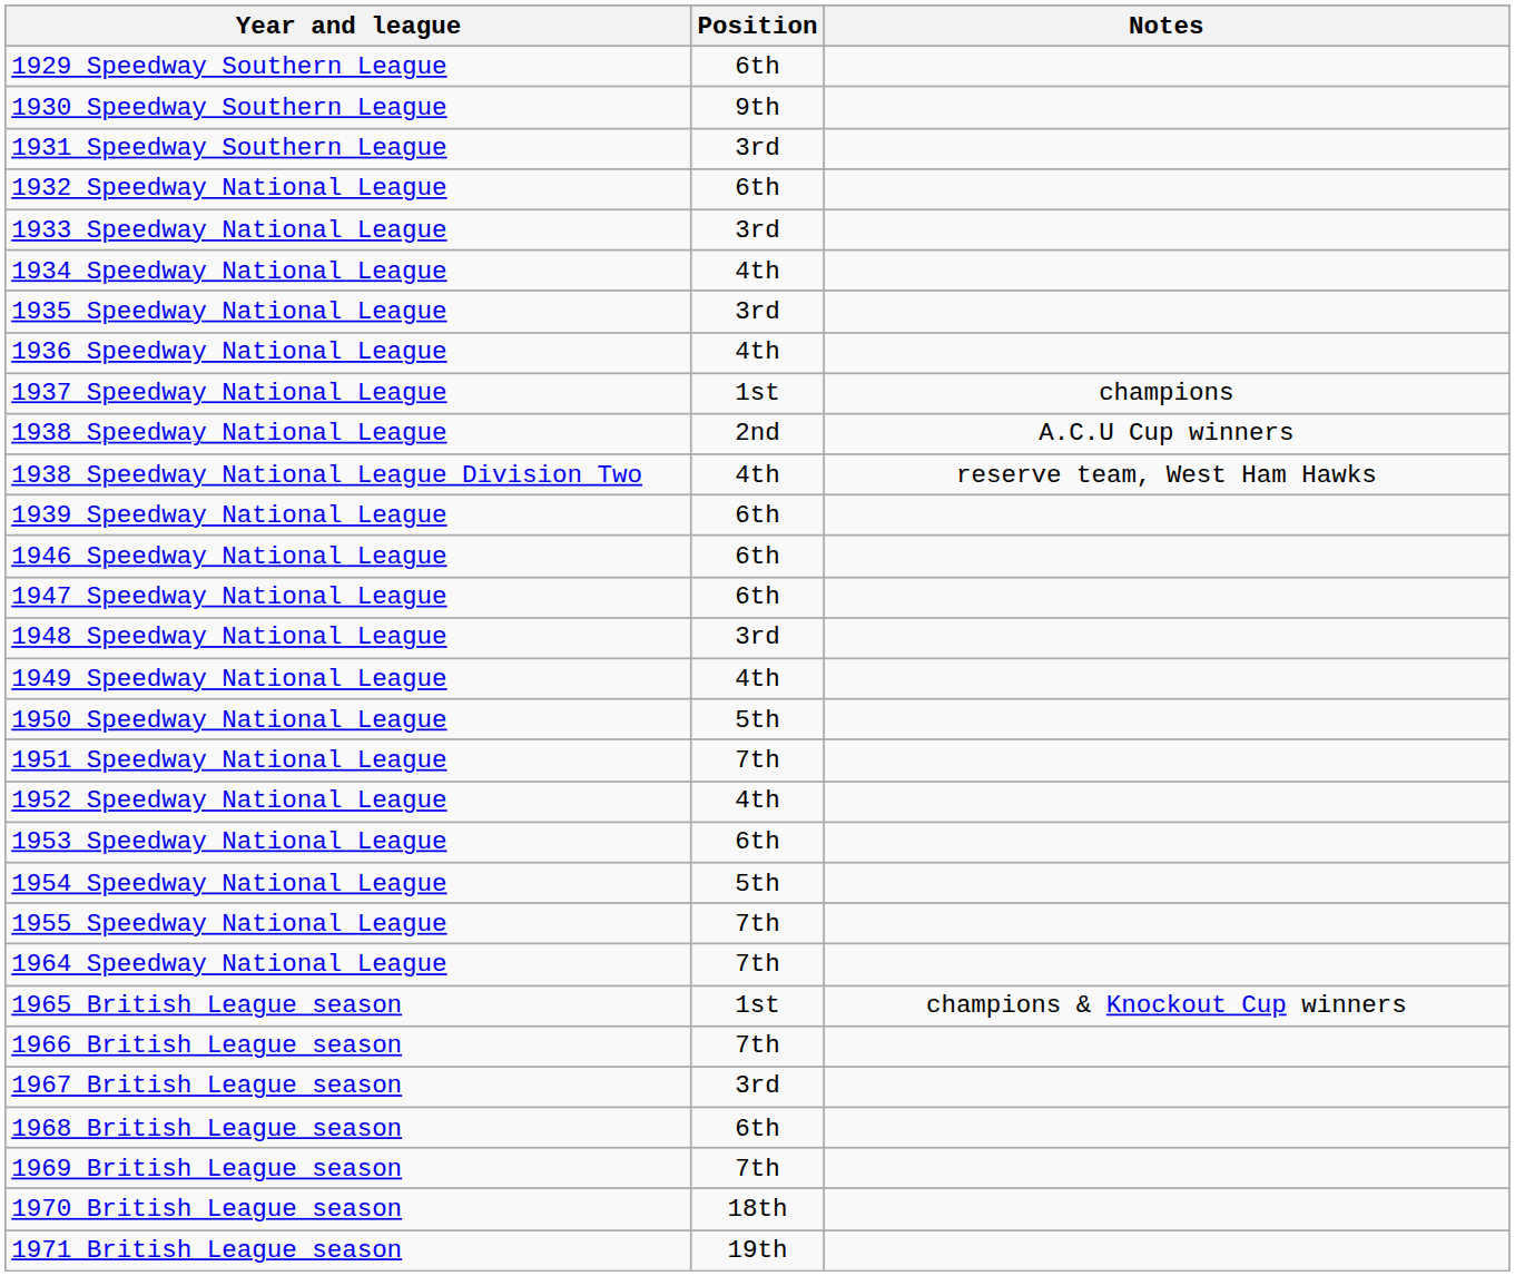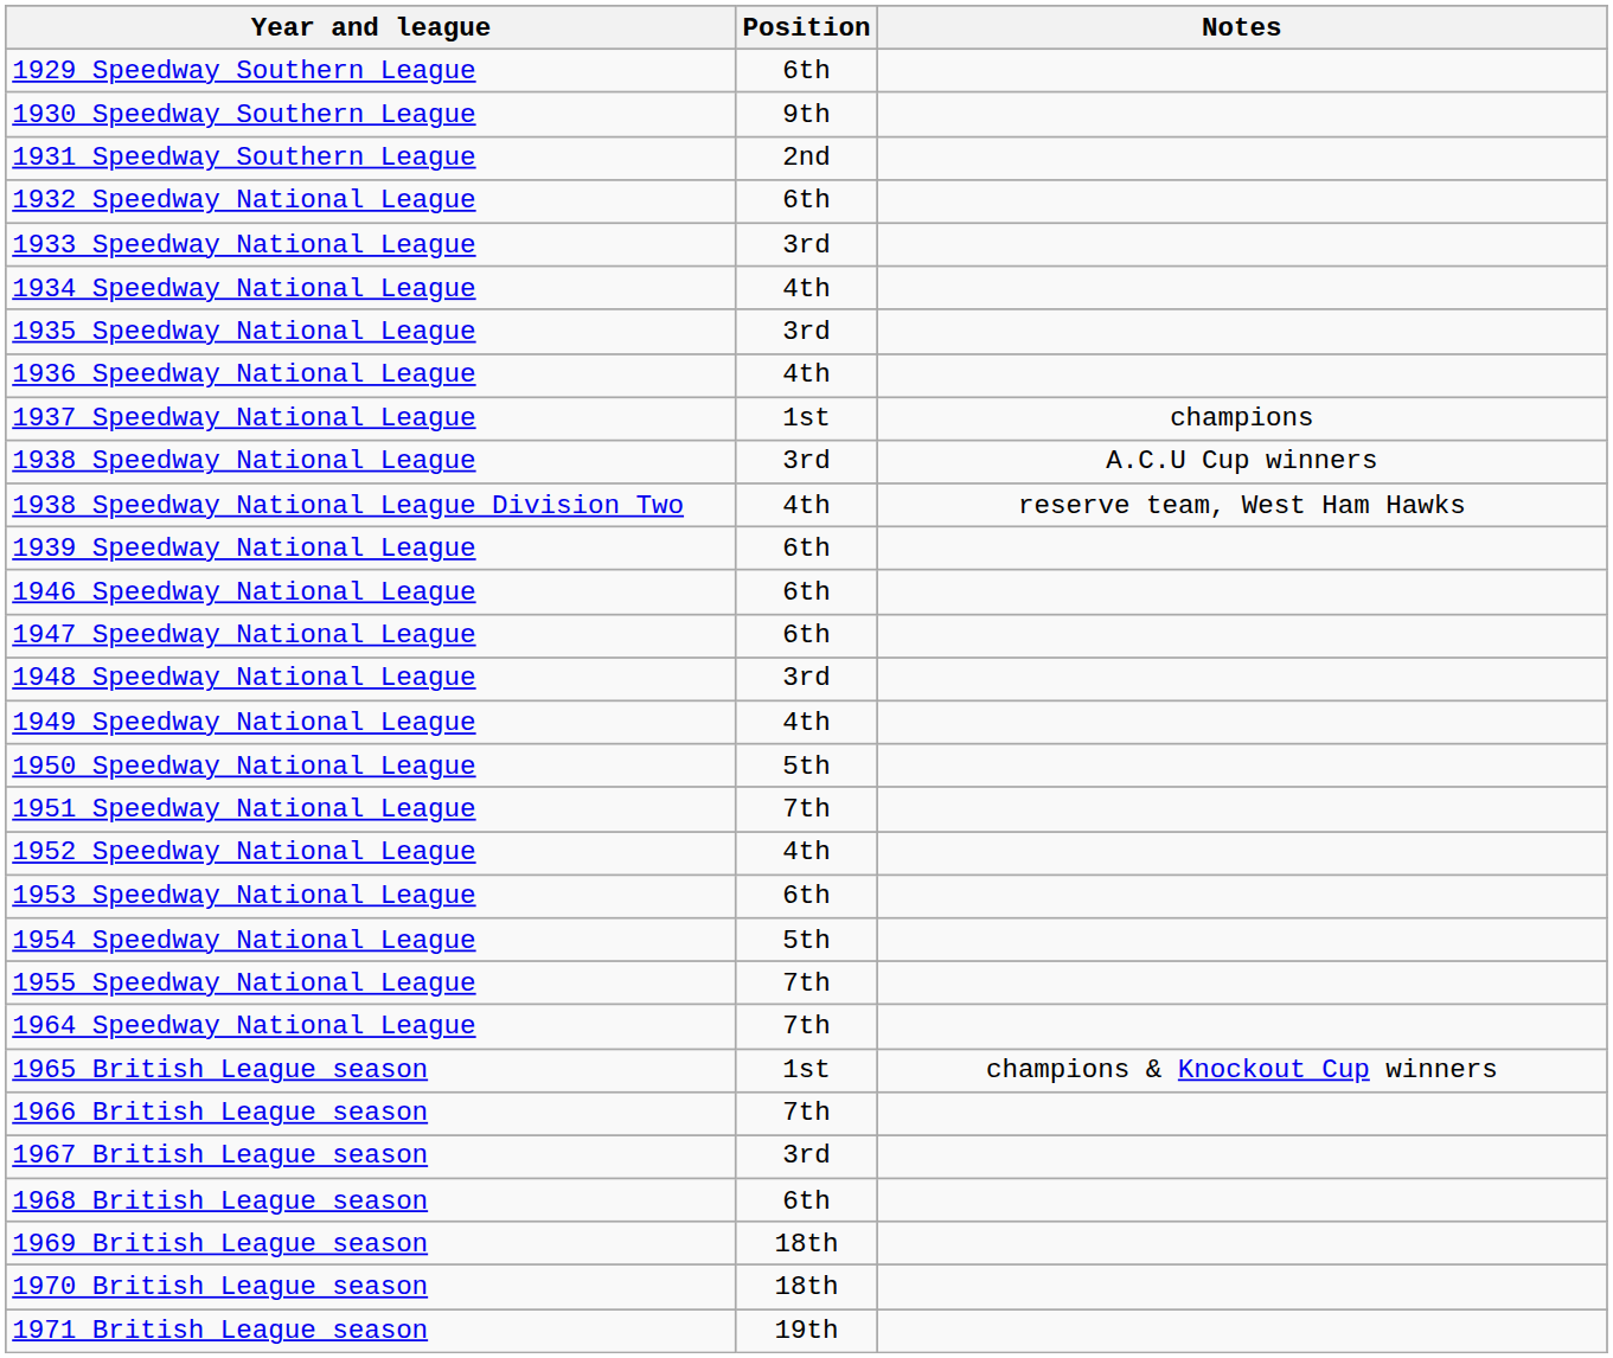 <table class="wikitable">
 <tr>
 <th width=350>Year and league</th>
 <th width=50>Position</th>
 <th width=350>Notes</th>
 </tr>
 <tr align=center>
 <td align="left"><a href='#'>1929 Speedway Southern League</a></td>
 <td>6th</td>
 <td></td>
 </tr>
 <tr align=center>
 <td align="left"><a href='#'>1930 Speedway Southern League</a></td>
 <td>9th</td>
 <td></td>
 </tr>
 <tr align=center>
 <td align="left"><a href='#'>1931 Speedway Southern League</a></td>
-<td>3rd</td>
+<td>2nd</td>
 <td></td>
 </tr>
 <tr align=center>
 <td align="left"><a href='#'>1932 Speedway National League</a></td>
 <td>6th</td>
 <td></td>
 </tr>
 <tr align=center>
 <td align="left"><a href='#'>1933 Speedway National League</a></td>
 <td>3rd</td>
 <td></td>
 </tr>
 <tr align=center>
 <td align="left"><a href='#'>1934 Speedway National League</a></td>
 <td>4th</td>
 <td></td>
 </tr>
 <tr align=center>
 <td align="left"><a href='#'>1935 Speedway National League</a></td>
 <td>3rd</td>
 <td></td>
 </tr>
 <tr align=center>
 <td align="left"><a href='#'>1936 Speedway National League</a></td>
 <td>4th</td>
 <td></td>
 </tr>
 <tr align=center>
 <td align="left"><a href='#'>1937 Speedway National League</a></td>
 <td>1st</td>
 <td>champions</td>
 </tr>
 <tr align=center>
 <td align="left"><a href='#'>1938 Speedway National League</a></td>
-<td>2nd</td>
+<td>3rd</td>
 <td>A.C.U Cup winners</td>
 </tr>
 <tr align=center>
 <td align="left"><a href='#'>1938 Speedway National League Division Two</a></td>
 <td>4th</td>
 <td>reserve team, West Ham Hawks</td>
 </tr>
 <tr align=center>
 <td align="left"><a href='#'>1939 Speedway National League</a></td>
 <td>6th</td>
 <td></td>
 </tr>
 <tr align=center>
 <td align="left"><a href='#'>1946 Speedway National League</a></td>
 <td>6th</td>
 <td></td>
 </tr>
 <tr align=center>
 <td align="left"><a href='#'>1947 Speedway National League</a></td>
 <td>6th</td>
 <td></td>
 </tr>
 <tr align=center>
 <td align="left"><a href='#'>1948 Speedway National League</a></td>
 <td>3rd</td>
 <td></td>
 </tr>
 <tr align=center>
 <td align="left"><a href='#'>1949 Speedway National League</a></td>
 <td>4th</td>
 <td></td>
 </tr>
 <tr align=center>
 <td align="left"><a href='#'>1950 Speedway National League</a></td>
 <td>5th</td>
 <td></td>
 </tr>
 <tr align=center>
 <td align="left"><a href='#'>1951 Speedway National League</a></td>
 <td>7th</td>
 <td></td>
 </tr>
 <tr align=center>
 <td align="left"><a href='#'>1952 Speedway National League</a></td>
 <td>4th</td>
 <td></td>
 </tr>
 <tr align=center>
 <td align="left"><a href='#'>1953 Speedway National League</a></td>
 <td>6th</td>
 <td></td>
 </tr>
 <tr align=center>
 <td align="left"><a href='#'>1954 Speedway National League</a></td>
 <td>5th</td>
 <td></td>
 </tr>
 <tr align=center>
 <td align="left"><a href='#'>1955 Speedway National League</a></td>
 <td>7th</td>
 <td></td>
 </tr>
 <tr align=center>
 <td align="left"><a href='#'>1964 Speedway National League</a></td>
 <td>7th</td>
 <td></td>
 </tr>
 <tr align=center>
 <td align="left"><a href='#'>1965 British League season</a></td>
 <td>1st</td>
 <td>champions & <a href='#'>Knockout Cup</a> winners</td>
 </tr>
 <tr align=center>
 <td align="left"><a href='#'>1966 British League season</a></td>
 <td>7th</td>
 <td></td>
 </tr>
 <tr align=center>
 <td align="left"><a href='#'>1967 British League season</a></td>
 <td>3rd</td>
 <td></td>
 </tr>
 <tr align=center>
 <td align="left"><a href='#'>1968 British League season</a></td>
 <td>6th</td>
 <td></td>
 </tr>
 <tr align=center>
 <td align="left"><a href='#'>1969 British League season</a></td>
-<td>7th</td>
+<td>18th</td>
 <td></td>
 </tr>
 <tr align=center>
 <td align="left"><a href='#'>1970 British League season</a></td>
 <td>18th</td>
 <td></td>
 </tr>
 <tr align=center>
 <td align="left"><a href='#'>1971 British League season</a></td>
 <td>19th</td>
 <td></td>
 </tr>
 </table>
